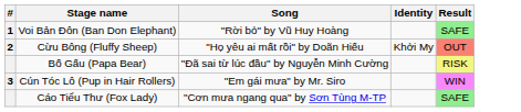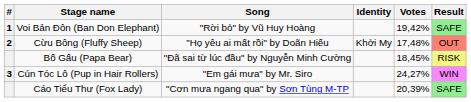 <table class="wikitable plainrowheaders" style="text-align: center;">
 <tr>
 <th>#</th>
 <th>Stage name</th>
 <th>Song</th>
 <th>Identity</th>
+<th>Votes</th>
 <th>Result</th>
 </tr>
 <tr>
 <th>1</th>
 <td>Voi Bản Đôn (Ban Don Elephant)</td>
 <td>"Rời bỏ" by Vũ Huy Hoàng</td>
 <td></td>
+<td>19,42%</td>
 <td bgcolor=lightgreen>SAFE</td>
 </tr>
 <tr>
 <th>2</th>
 <td>Cừu Bông (Fluffy Sheep)</td>
 <td>"Họ yêu ai mất rồi" by Doãn Hiếu</td>
 <td>Khởi My</td>
+<td>17,48%</td>
 <td bgcolor=salmon>OUT</td>
 </tr>
 <tr>
 <th></th>
 <td>Bố Gấu (Papa Bear)</td>
 <td>"Đã sai từ lúc đầu" by Nguyễn Minh Cường</td>
 <td></td>
+<td>18,45%</td>
 <td bgcolor=#F3F781>RISK</td>
 </tr>
 <tr>
 <th>3</th>
 <td>Cún Tóc Lô (Pup in Hair Rollers)</td>
 <td>"Em gái mưa" by Mr. Siro</td>
 <td></td>
+<td>24,27%</td>
 <td bgcolor=#F888FD>WIN</td>
 </tr>
 <tr>
 <th></th>
 <td>Cáo Tiểu Thư (Fox Lady)</td>
 <td>"Cơn mưa ngang qua" by <a href='#'>Sơn Tùng M-TP</a></td>
 <td></td>
+<td>20,39%</td>
 <td bgcolor=lightgreen>SAFE</td>
 </tr>
 </table>
